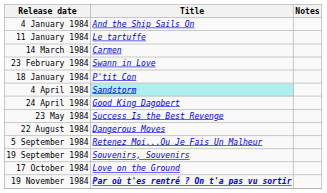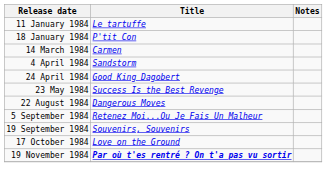 <table class="wikitable sortable">
 <tr>
 <th scope="col">Release date</th>
 <th>Title</th>
 <th>Notes</th>
 </tr>
 <tr>
-<td style="text-align:right;">4 January 1984</td>
-<td><em><a href='#'>And the Ship Sails On</a></em></td>
+<td style="text-align:right;">11 January 1984</td>
+<td><em><a href='#'>Le tartuffe</a></em></td>
 <td></td>
 </tr>
 <tr>
-<td style="text-align:right;">11 January 1984</td>
-<td><em><a href='#'>Le tartuffe</a></em></td>
+<td style="text-align:right;">18 January 1984</td>
+<td><em><a href='#'>P'tit Con</a></em></td>
 <td></td>
 </tr>
 <tr>
 <td style="text-align:right;">14 March 1984</td>
 <td><em><a href='#'>Carmen</a></em></td>
 <td></td>
 </tr>
 <tr>
-<td style="text-align:right;">23 February 1984</td>
-<td><em><a href='#'>Swann in Love</a></em></td>
-<td></td>
-</tr>
-<tr>
-<td style="text-align:right;">18 January 1984</td>
-<td><em><a href='#'>P'tit Con</a></em></td>
-<td></td>
-</tr>
-<tr>
 <td style="text-align:right;">4 April 1984</td>
-<td style="background: paleturquoise;"><em><a href='#'>Sandstorm</a></em></td>
+<td><em><a href='#'>Sandstorm</a></em></td>
 <td></td>
 </tr>
 <tr>
 <td style="text-align:right;">24 April 1984</td>
 <td><em><a href='#'>Good King Dagobert</a></em></td>
 <td></td>
 </tr>
 <tr>
 <td style="text-align:right;">23 May 1984</td>
 <td><em><a href='#'>Success Is the Best Revenge</a></em></td>
 <td></td>
 </tr>
 <tr>
 <td style="text-align:right;">22 August 1984</td>
 <td><em><a href='#'>Dangerous Moves</a></em></td>
 <td></td>
 </tr>
 <tr>
 <td style="text-align:right;">5 September 1984</td>
 <td><em><a href='#'>Retenez Moi...Ou Je Fais Un Malheur</a></em></td>
 <td></td>
 </tr>
 <tr>
 <td style="text-align:right;">19 September 1984</td>
 <td><em><a href='#'>Souvenirs, Souvenirs</a></em></td>
 <td></td>
 </tr>
 <tr>
 <td style="text-align:right;">17 October 1984</td>
 <td><em><a href='#'>Love on the Ground</a></em></td>
 <td></td>
 </tr>
 <tr>
 <td style="text-align:right;">19 November 1984</td>
 <td><strong><em><a href='#'>Par où t'es rentré ? On t'a pas vu sortir</a></em></strong></td>
 <td></td>
 </tr>
 <tr>
 </tr>
 </table>
